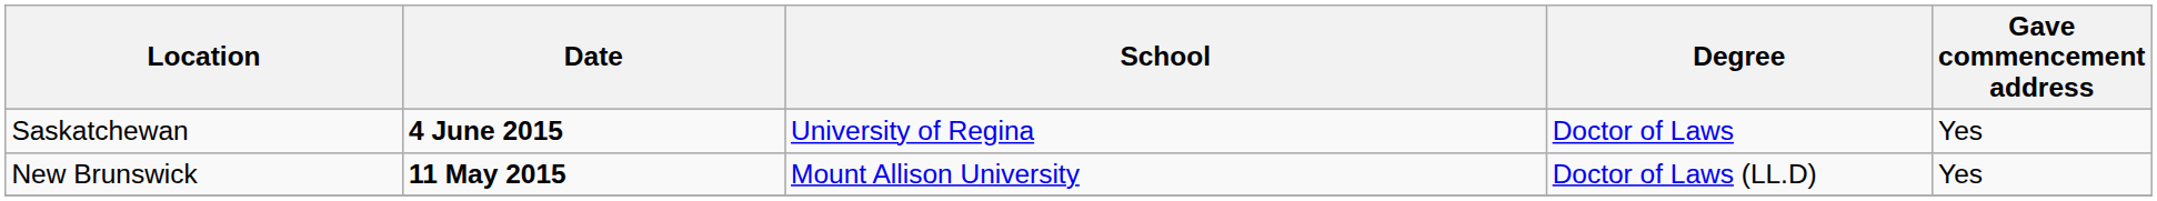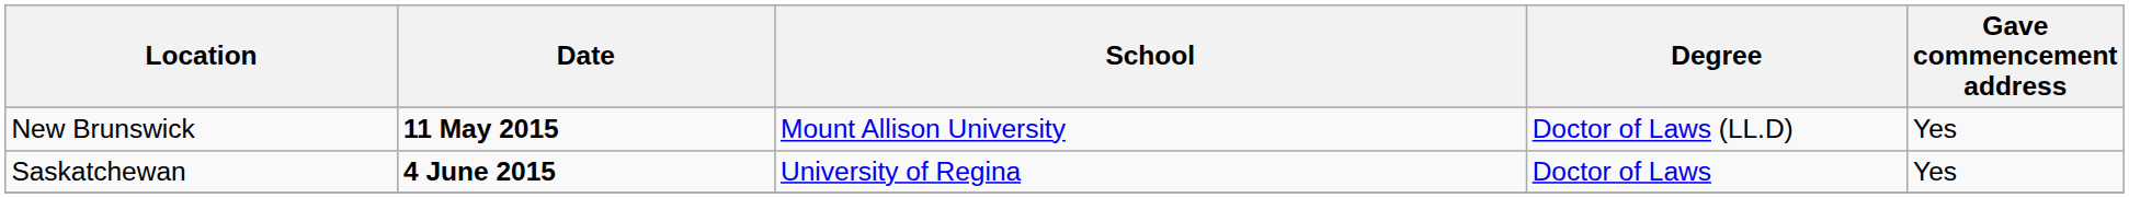 <table class="wikitable" style="width:100%;">
 <tr>
 <th style="width:20%;">Location</th>
 <th style="width:20%;">Date</th>
 <th style="width:40%;">School</th>
 <th style="width:20%;">Degree</th>
 <th style="width:20%;">Gave commencement address</th>
 </tr>
 <tr>
+<td>New Brunswick</td>
+<td><strong>11 May 2015</strong></td>
+<td><a href='#'>Mount Allison University</a></td>
+<td><a href='#'>Doctor of Laws</a> (LL.D) </td>
+<td>Yes </td>
+</tr>
+<tr>
 <td>Saskatchewan</td>
 <td><strong>4 June 2015</strong></td>
 <td><a href='#'>University of Regina</a></td>
 <td><a href='#'>Doctor of Laws</a></td>
 <td>Yes</td>
 </tr>
 <tr>
-<td>New Brunswick</td>
-<td><strong>11 May 2015</strong></td>
-<td><a href='#'>Mount Allison University</a></td>
-<td><a href='#'>Doctor of Laws</a> (LL.D) </td>
-<td>Yes </td>
-</tr>
-<tr>
 </tr>
 </table>
